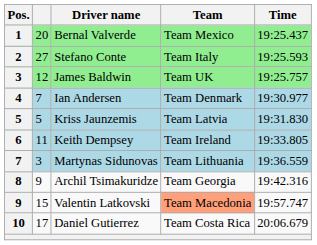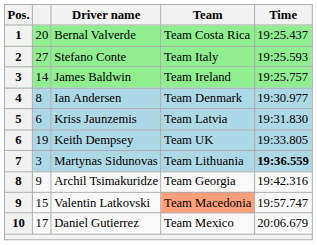 <table class="wikitable" style="font-size: 85%;">
 <tr>
 <th scope="col">Pos.</th>
 <th scope="col"></th>
 <th scope="col">Driver name</th>
 <th scope="col">Team</th>
 <th scope="col">Time</th>
 </tr>
 <tr style="background:lightgreen;">
 <th>1</th>
 <td>20</td>
 <td>Bernal Valverde</td>
-<td> Team Mexico</td>
+<td> Team Costa Rica</td>
 <td>19:25.437</td>
 </tr>
 <tr style="background:lightgreen;">
 <th>2</th>
 <td>27</td>
 <td>Stefano Conte</td>
 <td> Team Italy</td>
 <td>19:25.593</td>
 </tr>
 <tr style="background:lightgreen;">
 <th>3</th>
-<td>12</td>
+<td>14</td>
 <td>James Baldwin</td>
-<td> Team UK</td>
+<td> Team Ireland</td>
 <td>19:25.757</td>
 </tr>
 <tr style="background:lightblue;">
 <th>4</th>
-<td>7</td>
+<td>8</td>
 <td>Ian Andersen</td>
 <td> Team Denmark</td>
 <td>19:30.977</td>
 </tr>
 <tr style="background:lightblue;">
 <th>5</th>
-<td>5</td>
+<td>6</td>
 <td>Kriss Jaunzemis</td>
 <td> Team Latvia</td>
 <td>19:31.830</td>
 </tr>
 <tr style="background:lightblue;">
 <th>6</th>
-<td>11</td>
+<td>19</td>
 <td>Keith Dempsey</td>
-<td> Team Ireland</td>
+<td> Team UK</td>
 <td>19:33.805</td>
 </tr>
 <tr style="background:lightblue;">
 <th>7</th>
 <td>3</td>
 <td>Martynas Sidunovas</td>
 <td> Team Lithuania</td>
-<td>19:36.559</td>
+<td><strong>19:36.559</strong></td>
 </tr>
 <tr>
 <th>8</th>
 <td>9</td>
 <td>Archil Tsimakuridze</td>
 <td> Team Georgia</td>
 <td>19:42.316</td>
 </tr>
 <tr>
 <th>9</th>
 <td>15</td>
 <td>Valentin Latkovski</td>
 <td style="background: lightsalmon;"> Team Macedonia</td>
 <td>19:57.747</td>
 </tr>
 <tr>
 <th>10</th>
 <td>17</td>
 <td>Daniel Gutierrez</td>
-<td> Team Costa Rica</td>
+<td> Team Mexico</td>
 <td>20:06.679</td>
 </tr>
 <tr class="sortbottom">
 <th colspan=5></th>
 </tr>
 </table>
